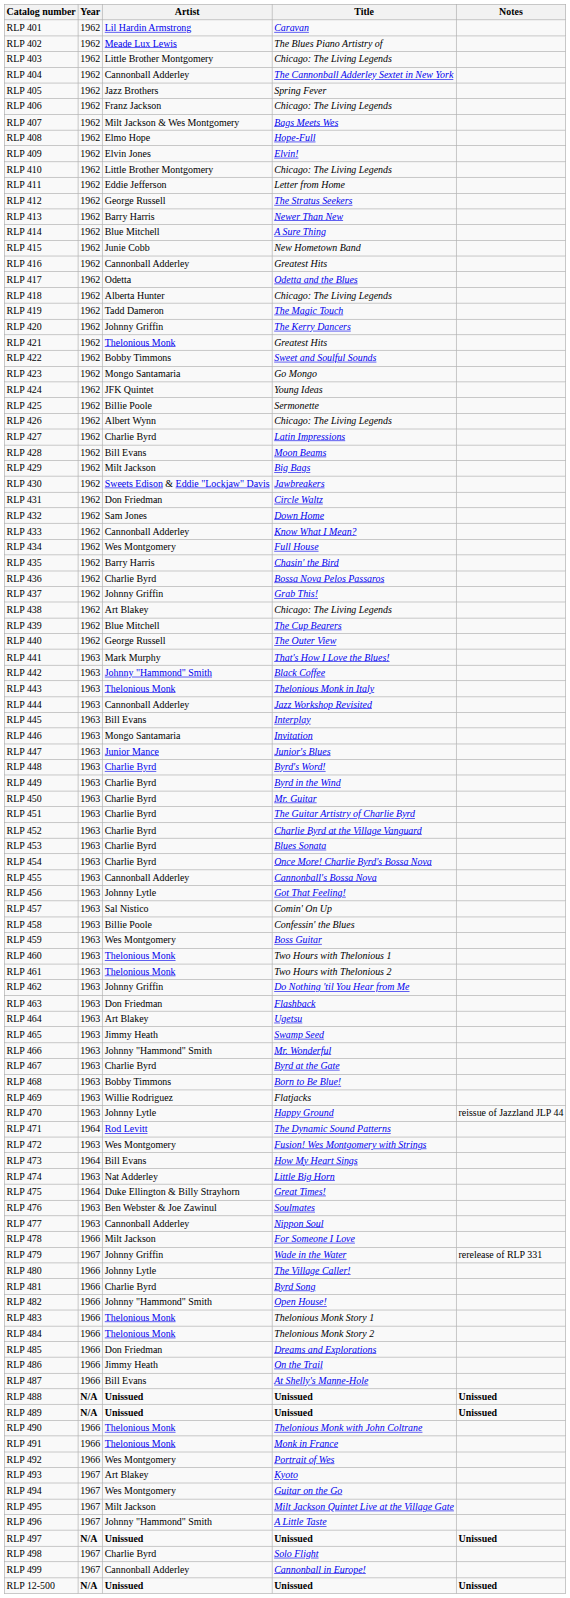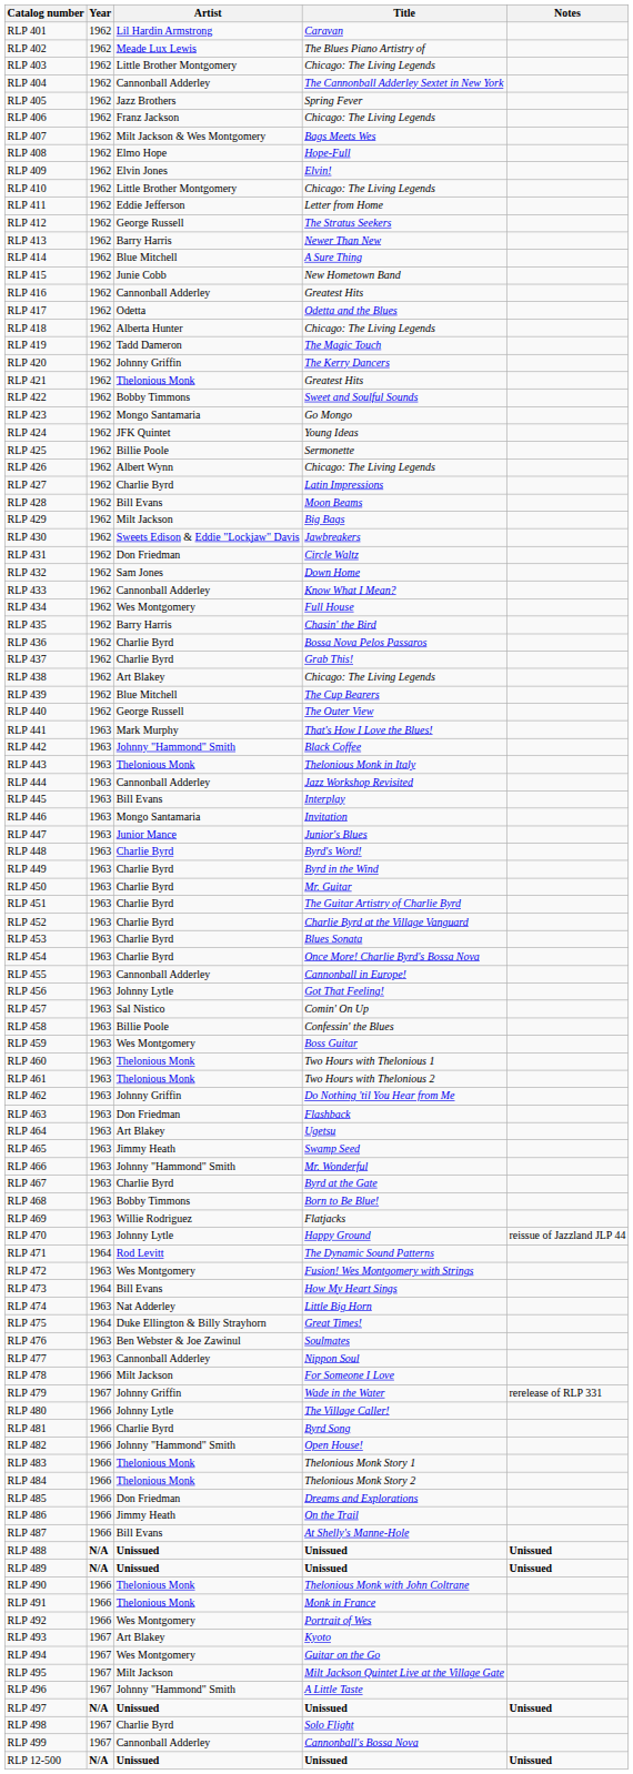 <table class="wikitable sortable">
 <tr>
 <th>Catalog number</th>
 <th>Year</th>
 <th>Artist</th>
 <th>Title</th>
 <th>Notes</th>
 </tr>
 <tr>
 <td>RLP 401</td>
 <td>1962</td>
 <td><a href='#'>Lil Hardin Armstrong</a></td>
 <td><em><a href='#'>Caravan</a></em></td>
 <td></td>
 </tr>
 <tr>
 <td>RLP 402</td>
 <td>1962</td>
 <td><a href='#'>Meade Lux Lewis</a></td>
 <td><em>The Blues Piano Artistry of </em></td>
 <td></td>
 </tr>
 <tr>
 <td>RLP 403</td>
 <td>1962</td>
 <td>Little Brother Montgomery</td>
 <td><em>Chicago: The Living Legends</em></td>
 <td></td>
 </tr>
 <tr>
 <td>RLP 404</td>
 <td>1962</td>
 <td>Cannonball Adderley</td>
 <td><em><a href='#'>The Cannonball Adderley Sextet in New York</a></em></td>
 <td></td>
 </tr>
 <tr>
 <td>RLP 405</td>
 <td>1962</td>
 <td>Jazz Brothers</td>
 <td><em>Spring Fever</em></td>
 <td></td>
 </tr>
 <tr>
 <td>RLP 406</td>
 <td>1962</td>
 <td>Franz Jackson</td>
 <td><em>Chicago: The Living Legends</em></td>
 <td></td>
 </tr>
 <tr>
 <td>RLP 407</td>
 <td>1962</td>
 <td>Milt Jackson & Wes Montgomery</td>
 <td><em><a href='#'>Bags Meets Wes</a></em></td>
 <td></td>
 </tr>
 <tr>
 <td>RLP 408</td>
 <td>1962</td>
 <td>Elmo Hope</td>
 <td><em><a href='#'>Hope-Full</a></em></td>
 <td></td>
 </tr>
 <tr>
 <td>RLP 409</td>
 <td>1962</td>
 <td>Elvin Jones</td>
 <td><em><a href='#'>Elvin!</a></em></td>
 <td></td>
 </tr>
 <tr>
 <td>RLP 410</td>
 <td>1962</td>
 <td>Little Brother Montgomery</td>
 <td><em>Chicago: The Living Legends</em></td>
 <td></td>
 </tr>
 <tr>
 <td>RLP 411</td>
 <td>1962</td>
 <td>Eddie Jefferson</td>
 <td><em>Letter from Home</em></td>
 <td></td>
 </tr>
 <tr>
 <td>RLP 412</td>
 <td>1962</td>
 <td>George Russell</td>
 <td><em><a href='#'>The Stratus Seekers</a></em></td>
 <td></td>
 </tr>
 <tr>
 <td>RLP 413</td>
 <td>1962</td>
 <td>Barry Harris</td>
 <td><em><a href='#'>Newer Than New</a></em></td>
 <td></td>
 </tr>
 <tr>
 <td>RLP 414</td>
 <td>1962</td>
 <td>Blue Mitchell</td>
 <td><em><a href='#'>A Sure Thing</a></em></td>
 <td></td>
 </tr>
 <tr>
 <td>RLP 415</td>
 <td>1962</td>
 <td>Junie Cobb</td>
 <td><em>New Hometown Band</em></td>
 <td></td>
 </tr>
 <tr>
 <td>RLP 416</td>
 <td>1962</td>
 <td>Cannonball Adderley</td>
 <td><em>Greatest Hits</em></td>
 <td></td>
 </tr>
 <tr>
 <td>RLP 417</td>
 <td>1962</td>
 <td>Odetta</td>
 <td><em><a href='#'>Odetta and the Blues</a></em></td>
 <td></td>
 </tr>
 <tr>
 <td>RLP 418</td>
 <td>1962</td>
 <td>Alberta Hunter</td>
 <td><em>Chicago: The Living Legends</em></td>
 <td></td>
 </tr>
 <tr>
 <td>RLP 419</td>
 <td>1962</td>
 <td>Tadd Dameron</td>
 <td><em><a href='#'>The Magic Touch</a></em></td>
 <td></td>
 </tr>
 <tr>
 <td>RLP 420</td>
 <td>1962</td>
 <td>Johnny Griffin</td>
 <td><em><a href='#'>The Kerry Dancers</a></em></td>
 <td></td>
 </tr>
 <tr>
 <td>RLP 421</td>
 <td>1962</td>
 <td><a href='#'>Thelonious Monk</a></td>
 <td><em>Greatest Hits</em></td>
 <td></td>
 </tr>
 <tr>
 <td>RLP 422</td>
 <td>1962</td>
 <td>Bobby Timmons</td>
 <td><em><a href='#'>Sweet and Soulful Sounds</a></em></td>
 <td></td>
 </tr>
 <tr>
 <td>RLP 423</td>
 <td>1962</td>
 <td>Mongo Santamaria</td>
 <td><em>Go Mongo</em></td>
 <td></td>
 </tr>
 <tr>
 <td>RLP 424</td>
 <td>1962</td>
 <td>JFK Quintet</td>
 <td><em>Young Ideas</em></td>
 <td></td>
 </tr>
 <tr>
 <td>RLP 425</td>
 <td>1962</td>
 <td>Billie Poole</td>
 <td><em>Sermonette</em></td>
 <td></td>
 </tr>
 <tr>
 <td>RLP 426</td>
 <td>1962</td>
 <td>Albert Wynn</td>
 <td><em>Chicago: The Living Legends</em></td>
 <td></td>
 </tr>
 <tr>
 <td>RLP 427</td>
 <td>1962</td>
 <td>Charlie Byrd</td>
 <td><em><a href='#'>Latin Impressions</a></em></td>
 <td></td>
 </tr>
 <tr>
 <td>RLP 428</td>
 <td>1962</td>
 <td>Bill Evans</td>
 <td><em><a href='#'>Moon Beams</a></em></td>
 <td></td>
 </tr>
 <tr>
 <td>RLP 429</td>
 <td>1962</td>
 <td>Milt Jackson</td>
 <td><em><a href='#'>Big Bags</a></em></td>
 <td></td>
 </tr>
 <tr>
 <td>RLP 430</td>
 <td>1962</td>
 <td><a href='#'>Sweets Edison</a> & <a href='#'>Eddie "Lockjaw" Davis</a></td>
 <td><em><a href='#'>Jawbreakers</a></em></td>
 <td></td>
 </tr>
 <tr>
 <td>RLP 431</td>
 <td>1962</td>
 <td>Don Friedman</td>
 <td><em><a href='#'>Circle Waltz</a></em></td>
 <td></td>
 </tr>
 <tr>
 <td>RLP 432</td>
 <td>1962</td>
 <td>Sam Jones</td>
 <td><em><a href='#'>Down Home</a></em></td>
 <td></td>
 </tr>
 <tr>
 <td>RLP 433</td>
 <td>1962</td>
 <td>Cannonball Adderley</td>
 <td><em><a href='#'>Know What I Mean?</a></em></td>
 <td></td>
 </tr>
 <tr>
 <td>RLP 434</td>
 <td>1962</td>
 <td>Wes Montgomery</td>
 <td><em><a href='#'>Full House</a></em></td>
 <td></td>
 </tr>
 <tr>
 <td>RLP 435</td>
 <td>1962</td>
 <td>Barry Harris</td>
 <td><em><a href='#'>Chasin' the Bird</a></em></td>
 <td></td>
 </tr>
 <tr>
 <td>RLP 436</td>
 <td>1962</td>
 <td>Charlie Byrd</td>
 <td><em><a href='#'>Bossa Nova Pelos Passaros</a></em></td>
 <td></td>
 </tr>
 <tr>
 <td>RLP 437</td>
 <td>1962</td>
-<td>Johnny Griffin</td>
+<td>Charlie Byrd</td>
 <td><em><a href='#'>Grab This!</a></em></td>
 <td></td>
 </tr>
 <tr>
 <td>RLP 438</td>
 <td>1962</td>
 <td>Art Blakey</td>
 <td><em>Chicago: The Living Legends</em></td>
 <td></td>
 </tr>
 <tr>
 <td>RLP 439</td>
 <td>1962</td>
 <td>Blue Mitchell</td>
 <td><em><a href='#'>The Cup Bearers</a></em></td>
 <td></td>
 </tr>
 <tr>
 <td>RLP 440</td>
 <td>1962</td>
 <td>George Russell</td>
 <td><em><a href='#'>The Outer View</a></em></td>
 <td></td>
 </tr>
 <tr>
 <td>RLP 441</td>
 <td>1963</td>
 <td>Mark Murphy</td>
 <td><em><a href='#'>That's How I Love the Blues!</a></em></td>
 <td></td>
 </tr>
 <tr>
 <td>RLP 442</td>
 <td>1963</td>
 <td><a href='#'>Johnny "Hammond" Smith</a></td>
 <td><em><a href='#'>Black Coffee</a></em></td>
 <td></td>
 </tr>
 <tr>
 <td>RLP 443</td>
 <td>1963</td>
 <td><a href='#'>Thelonious Monk</a></td>
 <td><em><a href='#'>Thelonious Monk in Italy</a></em></td>
 <td></td>
 </tr>
 <tr>
 <td>RLP 444</td>
 <td>1963</td>
 <td>Cannonball Adderley</td>
 <td><em><a href='#'>Jazz Workshop Revisited</a></em></td>
 <td></td>
 </tr>
 <tr>
 <td>RLP 445</td>
 <td>1963</td>
 <td>Bill Evans</td>
 <td><em><a href='#'>Interplay</a></em></td>
 <td></td>
 </tr>
 <tr>
 <td>RLP 446</td>
 <td>1963</td>
 <td>Mongo Santamaria</td>
 <td><em><a href='#'>Invitation</a></em></td>
 <td></td>
 </tr>
 <tr>
 <td>RLP 447</td>
 <td>1963</td>
 <td><a href='#'>Junior Mance</a></td>
 <td><em><a href='#'>Junior's Blues</a></em></td>
 <td></td>
 </tr>
 <tr>
 <td>RLP 448</td>
 <td>1963</td>
 <td><a href='#'>Charlie Byrd</a></td>
 <td><em><a href='#'>Byrd's Word!</a></em></td>
 <td></td>
 </tr>
 <tr>
 <td>RLP 449</td>
 <td>1963</td>
 <td>Charlie Byrd</td>
 <td><em><a href='#'>Byrd in the Wind</a></em></td>
 <td></td>
 </tr>
 <tr>
 <td>RLP 450</td>
 <td>1963</td>
 <td>Charlie Byrd</td>
 <td><em><a href='#'>Mr. Guitar</a></em></td>
 <td></td>
 </tr>
 <tr>
 <td>RLP 451</td>
 <td>1963</td>
 <td>Charlie Byrd</td>
 <td><em><a href='#'>The Guitar Artistry of Charlie Byrd</a></em></td>
 <td></td>
 </tr>
 <tr>
 <td>RLP 452</td>
 <td>1963</td>
 <td>Charlie Byrd</td>
 <td><em><a href='#'>Charlie Byrd at the Village Vanguard</a></em></td>
 <td></td>
 </tr>
 <tr>
 <td>RLP 453</td>
 <td>1963</td>
 <td>Charlie Byrd</td>
 <td><em><a href='#'>Blues Sonata</a></em></td>
 <td></td>
 </tr>
 <tr>
 <td>RLP 454</td>
 <td>1963</td>
 <td>Charlie Byrd</td>
 <td><em><a href='#'>Once More! Charlie Byrd's Bossa Nova</a></em></td>
 <td></td>
 </tr>
 <tr>
 <td>RLP 455</td>
 <td>1963</td>
 <td>Cannonball Adderley</td>
-<td><em><a href='#'>Cannonball's Bossa Nova</a></em></td>
+<td><em><a href='#'>Cannonball in Europe!</a></em></td>
 <td></td>
 </tr>
 <tr>
 <td>RLP 456</td>
 <td>1963</td>
 <td>Johnny Lytle</td>
 <td><em><a href='#'>Got That Feeling!</a></em></td>
 <td></td>
 </tr>
 <tr>
 <td>RLP 457</td>
 <td>1963</td>
 <td>Sal Nistico</td>
 <td><em>Comin' On Up</em></td>
 <td></td>
 </tr>
 <tr>
 <td>RLP 458</td>
 <td>1963</td>
 <td>Billie Poole</td>
 <td><em>Confessin' the Blues</em></td>
 <td></td>
 </tr>
 <tr>
 <td>RLP 459</td>
 <td>1963</td>
 <td>Wes Montgomery</td>
 <td><em><a href='#'>Boss Guitar</a></em></td>
 <td></td>
 </tr>
 <tr>
 <td>RLP 460</td>
 <td>1963</td>
 <td><a href='#'>Thelonious Monk</a></td>
 <td><em>Two Hours with Thelonious 1</em></td>
 <td></td>
 </tr>
 <tr>
 <td>RLP 461</td>
 <td>1963</td>
 <td><a href='#'>Thelonious Monk</a></td>
 <td><em>Two Hours with Thelonious 2</em></td>
 <td></td>
 </tr>
 <tr>
 <td>RLP 462</td>
 <td>1963</td>
 <td>Johnny Griffin</td>
 <td><em><a href='#'>Do Nothing 'til You Hear from Me</a></em></td>
 <td></td>
 </tr>
 <tr>
 <td>RLP 463</td>
 <td>1963</td>
 <td>Don Friedman</td>
 <td><em><a href='#'>Flashback</a></em></td>
 <td></td>
 </tr>
 <tr>
 <td>RLP 464</td>
 <td>1963</td>
 <td>Art Blakey</td>
 <td><em><a href='#'>Ugetsu</a></em></td>
 <td></td>
 </tr>
 <tr>
 <td>RLP 465</td>
 <td>1963</td>
 <td>Jimmy Heath</td>
 <td><em><a href='#'>Swamp Seed</a></em></td>
 <td></td>
 </tr>
 <tr>
 <td>RLP 466</td>
 <td>1963</td>
 <td>Johnny "Hammond" Smith</td>
 <td><em><a href='#'>Mr. Wonderful</a></em></td>
 <td></td>
 </tr>
 <tr>
 <td>RLP 467</td>
 <td>1963</td>
 <td>Charlie Byrd</td>
 <td><em><a href='#'>Byrd at the Gate</a></em></td>
 <td></td>
 </tr>
 <tr>
 <td>RLP 468</td>
 <td>1963</td>
 <td>Bobby Timmons</td>
 <td><em><a href='#'>Born to Be Blue!</a></em></td>
 <td></td>
 </tr>
 <tr>
 <td>RLP 469</td>
 <td>1963</td>
 <td>Willie Rodriguez</td>
 <td><em>Flatjacks</em></td>
 <td></td>
 </tr>
 <tr>
 <td>RLP 470</td>
 <td>1963</td>
 <td>Johnny Lytle</td>
 <td><em><a href='#'>Happy Ground</a></em></td>
 <td>reissue of Jazzland JLP 44</td>
 </tr>
 <tr>
 <td>RLP 471</td>
 <td>1964</td>
 <td><a href='#'>Rod Levitt</a></td>
 <td><em><a href='#'>The Dynamic Sound Patterns</a></em></td>
 <td></td>
 </tr>
 <tr>
 <td>RLP 472</td>
 <td>1963</td>
 <td>Wes Montgomery</td>
 <td><em><a href='#'>Fusion! Wes Montgomery with Strings</a></em></td>
 <td></td>
 </tr>
 <tr>
 <td>RLP 473</td>
 <td>1964</td>
 <td>Bill Evans</td>
 <td><em><a href='#'>How My Heart Sings</a></em></td>
 <td></td>
 </tr>
 <tr>
 <td>RLP 474</td>
 <td>1963</td>
 <td>Nat Adderley</td>
 <td><em><a href='#'>Little Big Horn</a></em></td>
 <td></td>
 </tr>
 <tr>
 <td>RLP 475</td>
 <td>1964</td>
 <td>Duke Ellington & Billy Strayhorn</td>
 <td><em><a href='#'>Great Times!</a></em></td>
 <td></td>
 </tr>
 <tr>
 <td>RLP 476</td>
 <td>1963</td>
 <td>Ben Webster & Joe Zawinul</td>
 <td><em><a href='#'>Soulmates</a></em></td>
 <td></td>
 </tr>
 <tr>
 <td>RLP 477</td>
 <td>1963</td>
 <td>Cannonball Adderley</td>
 <td><em><a href='#'>Nippon Soul</a></em></td>
 <td></td>
 </tr>
 <tr>
 <td>RLP 478</td>
 <td>1966</td>
 <td>Milt Jackson</td>
 <td><em><a href='#'>For Someone I Love</a></em></td>
 <td></td>
 </tr>
 <tr>
 <td>RLP 479</td>
 <td>1967</td>
 <td>Johnny Griffin</td>
 <td><em><a href='#'>Wade in the Water</a></em></td>
 <td>rerelease of RLP 331</td>
 </tr>
 <tr>
 <td>RLP 480</td>
 <td>1966</td>
 <td>Johnny Lytle</td>
 <td><em><a href='#'>The Village Caller!</a></em></td>
 <td></td>
 </tr>
 <tr>
 <td>RLP 481</td>
 <td>1966</td>
 <td>Charlie Byrd</td>
 <td><em><a href='#'>Byrd Song</a></em></td>
 <td></td>
 </tr>
 <tr>
 <td>RLP 482</td>
 <td>1966</td>
 <td>Johnny "Hammond" Smith</td>
 <td><em><a href='#'>Open House!</a></em></td>
 <td></td>
 </tr>
 <tr>
 <td>RLP 483</td>
 <td>1966</td>
 <td><a href='#'>Thelonious Monk</a></td>
 <td><em>Thelonious Monk Story 1</em></td>
 <td></td>
 </tr>
 <tr>
 <td>RLP 484</td>
 <td>1966</td>
 <td><a href='#'>Thelonious Monk</a></td>
 <td><em>Thelonious Monk Story 2</em></td>
 <td></td>
 </tr>
 <tr>
 <td>RLP 485</td>
 <td>1966</td>
 <td>Don Friedman</td>
 <td><em><a href='#'>Dreams and Explorations</a></em></td>
 <td></td>
 </tr>
 <tr>
 <td>RLP 486</td>
 <td>1966</td>
 <td>Jimmy Heath</td>
 <td><em><a href='#'>On the Trail</a></em></td>
 <td></td>
 </tr>
 <tr>
 <td>RLP 487</td>
 <td>1966</td>
 <td>Bill Evans</td>
 <td><em><a href='#'>At Shelly's Manne-Hole</a></em></td>
 <td></td>
 </tr>
 <tr>
 <td>RLP 488</td>
 <td><strong>N/A</strong></td>
 <td><strong>Unissued</strong></td>
 <td><strong>Unissued</strong></td>
 <td><strong>Unissued</strong></td>
 </tr>
 <tr>
 <td>RLP 489</td>
 <td><strong>N/A</strong></td>
 <td><strong>Unissued</strong></td>
 <td><strong>Unissued</strong></td>
 <td><strong>Unissued</strong></td>
 </tr>
 <tr>
 <td>RLP 490</td>
 <td>1966</td>
 <td><a href='#'>Thelonious Monk</a></td>
 <td><em><a href='#'>Thelonious Monk with John Coltrane</a></em></td>
 <td></td>
 </tr>
 <tr>
 <td>RLP 491</td>
 <td>1966</td>
 <td><a href='#'>Thelonious Monk</a></td>
 <td><em><a href='#'>Monk in France</a></em></td>
 <td></td>
 </tr>
 <tr>
 <td>RLP 492</td>
 <td>1966</td>
 <td>Wes Montgomery</td>
 <td><em><a href='#'>Portrait of Wes</a></em></td>
 <td></td>
 </tr>
 <tr>
 <td>RLP 493</td>
 <td>1967</td>
 <td>Art Blakey</td>
 <td><em><a href='#'>Kyoto</a></em></td>
 <td></td>
 </tr>
 <tr>
 <td>RLP 494</td>
 <td>1967</td>
 <td>Wes Montgomery</td>
 <td><em><a href='#'>Guitar on the Go</a></em></td>
 <td></td>
 </tr>
 <tr>
 <td>RLP 495</td>
 <td>1967</td>
 <td>Milt Jackson</td>
 <td><em><a href='#'>Milt Jackson Quintet Live at the Village Gate</a></em></td>
 <td></td>
 </tr>
 <tr>
 <td>RLP 496</td>
 <td>1967</td>
 <td>Johnny "Hammond" Smith</td>
 <td><em><a href='#'>A Little Taste</a></em></td>
 <td></td>
 </tr>
 <tr>
 <td>RLP 497</td>
 <td><strong>N/A</strong></td>
 <td><strong>Unissued</strong></td>
 <td><strong>Unissued</strong></td>
 <td><strong>Unissued</strong></td>
 </tr>
 <tr>
 <td>RLP 498</td>
 <td>1967</td>
 <td>Charlie Byrd</td>
 <td><em><a href='#'>Solo Flight</a></em></td>
 <td></td>
 </tr>
 <tr>
 <td>RLP 499</td>
 <td>1967</td>
 <td>Cannonball Adderley</td>
-<td><em><a href='#'>Cannonball in Europe!</a></em></td>
+<td><em><a href='#'>Cannonball's Bossa Nova</a></em></td>
 <td></td>
 </tr>
 <tr>
 <td>RLP 12-500</td>
 <td><strong>N/A</strong></td>
 <td><strong>Unissued</strong></td>
 <td><strong>Unissued</strong></td>
 <td><strong>Unissued</strong></td>
 </tr>
 </table>
